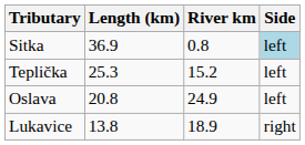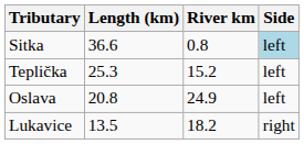 <table class="wikitable">
 <tr>
 <th>Tributary</th>
 <th>Length (km)</th>
 <th>River km</th>
 <th>Side</th>
 </tr>
 <tr>
 <td>Sitka</td>
-<td>36.9</td>
+<td>36.6</td>
 <td>0.8</td>
 <td style="background: lightblue;">left</td>
 </tr>
 <tr>
 <td>Teplička</td>
 <td>25.3</td>
 <td>15.2</td>
 <td>left</td>
 </tr>
 <tr>
 <td>Oslava</td>
 <td>20.8</td>
 <td>24.9</td>
 <td>left</td>
 </tr>
 <tr>
 <td>Lukavice</td>
-<td>13.8</td>
-<td>18.9</td>
+<td>13.5</td>
+<td>18.2</td>
 <td>right</td>
 </tr>
 </table>
